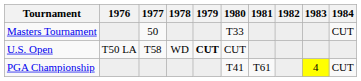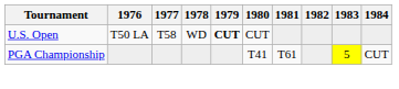 <table class="wikitable" style="font-size:95%;text-align:center;">
 <tr>
 <th>Tournament</th>
 <th>1976</th>
 <th>1977</th>
 <th>1978</th>
 <th>1979</th>
 <th>1980</th>
 <th>1981</th>
 <th>1982</th>
 <th>1983</th>
 <th>1984</th>
-</tr>
-<tr>
-<td align=left><a href='#'>Masters Tournament</a></td>
-<td style="background:#eeeeee;"></td>
-<td>50</td>
-<td style="background:#eeeeee;"></td>
-<td style="background:#eeeeee;"></td>
-<td>T33</td>
-<td style="background:#eeeeee;"></td>
-<td style="background:#eeeeee;"></td>
-<td style="background:#eeeeee;"></td>
-<td>CUT</td>
 </tr>
 <tr>
 <td align=left><a href='#'>U.S. Open</a></td>
 <td>T50 <span>LA</span></td>
 <td>T58</td>
 <td>WD</td>
 <td><strong>CUT</strong></td>
 <td>CUT</td>
 <td style="background:#eeeeee;"></td>
 <td style="background:#eeeeee;"></td>
 <td style="background:#eeeeee;"></td>
 <td style="background:#eeeeee;"></td>
 </tr>
 <tr>
 <td align=left><a href='#'>PGA Championship</a></td>
 <td style="background:#eeeeee;"></td>
 <td style="background:#eeeeee;"></td>
 <td style="background:#eeeeee;"></td>
 <td style="background:#eeeeee;"></td>
 <td>T41</td>
 <td>T61</td>
 <td style="background:#eeeeee;"></td>
-<td style="background:yellow;">4</td>
+<td style="background:yellow;">5</td>
 <td>CUT</td>
 </tr>
 </table>
